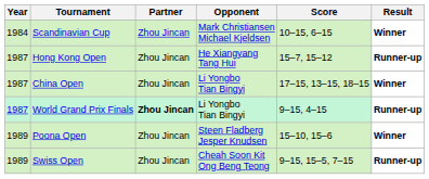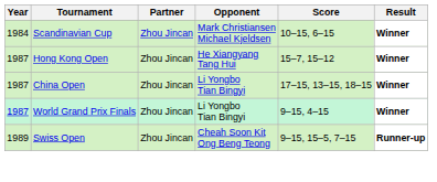 <table class="sortable wikitable" style="font-size: 90%;">
 <tr>
 <th>Year</th>
 <th>Tournament</th>
 <th>Partner</th>
 <th>Opponent</th>
 <th>Score</th>
 <th>Result</th>
 </tr>
 <tr style="background:#D4F1C5">
 <td align="center">1984</td>
 <td align="left"><a href='#'>Scandinavian Cup</a></td>
 <td align="left"> <a href='#'>Zhou Jincan</a></td>
 <td align="left"> <a href='#'>Mark Christiansen</a> <br>  <a href='#'>Michael Kjeldsen</a></td>
 <td align="left">10–15, 6–15</td>
 <td style="text-align:left; background:white"> <strong>Winner</strong></td>
 </tr>
 <tr style="background:#D4F1C5">
 <td align="center">1987</td>
 <td align="left"><a href='#'>Hong Kong Open</a></td>
 <td align="left"> Zhou Jincan</td>
 <td align="left"> <a href='#'>He Xiangyang</a> <br>  <a href='#'>Tang Hui</a></td>
 <td align="left">15–7, 15–12</td>
-<td style="text-align:left; background:white"> <strong>Runner-up</strong></td>
+<td style="text-align:left; background:white"> <strong>Winner</strong></td>
 </tr>
 <tr style="background:#D4F1C5">
 <td align="center">1987</td>
 <td align="left"><a href='#'>China Open</a></td>
 <td align="left"> Zhou Jincan</td>
 <td align="left"> <a href='#'>Li Yongbo</a> <br>  <a href='#'>Tian Bingyi</a></td>
 <td align="left">17–15, 13–15, 18–15</td>
 <td style="text-align:left; background:white"> <strong>Winner</strong></td>
 </tr>
 <tr style="background:#C3F6D7">
 <td align="center"><a href='#'>1987</a></td>
 <td align="left"><a href='#'>World Grand Prix Finals</a></td>
-<td align="left"><strong> Zhou Jincan</strong></td>
+<td align="left"> Zhou Jincan</td>
 <td align="left"> Li Yongbo<br> Tian Bingyi</td>
 <td align="left">9–15, 4–15</td>
-<td style="text-align:left; background:white"> <strong>Runner-up</strong></td>
-</tr>
-<tr style="background:#D4F1C5">
-<td align="center">1989</td>
-<td align="left"><a href='#'>Poona Open</a></td>
-<td align="left"> Zhou Jincan</td>
-<td align="left"> <a href='#'>Steen Fladberg</a> <br>  <a href='#'>Jesper Knudsen</a></td>
-<td align="left">15–10, 15–6</td>
 <td style="text-align:left; background:white"> <strong>Winner</strong></td>
 </tr>
 <tr style="background:#D4F1C5">
 <td align="center">1989</td>
 <td align="left"><a href='#'>Swiss Open</a></td>
 <td align="left"> Zhou Jincan</td>
 <td align="left"> <a href='#'>Cheah Soon Kit</a> <br>  <a href='#'>Ong Beng Teong</a></td>
 <td align="left">9–15, 15–5, 7–15</td>
 <td style="text-align:left; background:white"> <strong>Runner-up</strong></td>
 </tr>
 </table>
